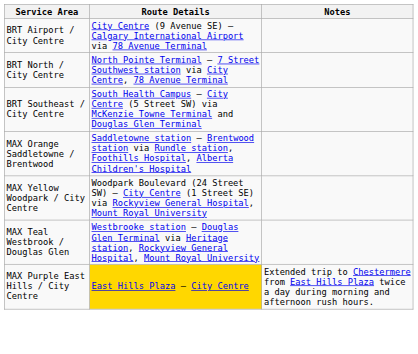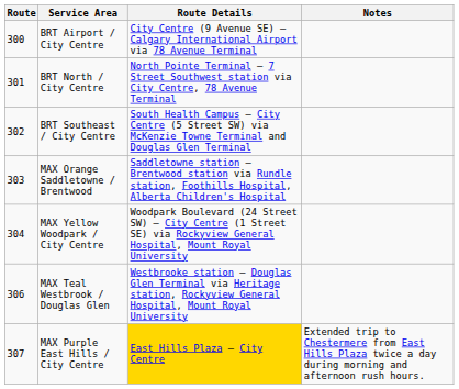 <table class="wikitable">
 <tr>
+<th>Route</th>
 <th>Service Area</th>
 <th>Route Details</th>
 <th>Notes</th>
 </tr>
 <tr>
+<td>300</td>
 <td>BRT Airport / City Centre</td>
 <td><a href='#'>City Centre</a> (9 Avenue SE) — <a href='#'>Calgary International Airport</a> via <a href='#'>78 Avenue Terminal</a></td>
 <td></td>
 </tr>
 <tr>
+<td>301</td>
 <td>BRT North / City Centre</td>
 <td><a href='#'>North Pointe Terminal</a> — <a href='#'>7 Street Southwest station</a> via <a href='#'>City Centre</a>, <a href='#'>78 Avenue Terminal</a></td>
 <td><br></td>
 </tr>
 <tr>
+<td>302</td>
 <td>BRT Southeast / City Centre</td>
 <td><a href='#'>South Health Campus</a> — <a href='#'>City Centre</a> (5 Street SW) via <a href='#'>McKenzie Towne Terminal</a> and <a href='#'>Douglas Glen Terminal</a></td>
 <td></td>
 </tr>
 <tr>
+<td>303</td>
 <td>MAX Orange Saddletowne / Brentwood</td>
 <td><a href='#'>Saddletowne station</a> — <a href='#'>Brentwood station</a> via <a href='#'>Rundle station</a>, <a href='#'>Foothills Hospital</a>, <a href='#'>Alberta Children's Hospital</a></td>
 <td></td>
 </tr>
 <tr>
+<td>304</td>
 <td>MAX Yellow Woodpark / City Centre</td>
 <td>Woodpark Boulevard (24 Street SW) — <a href='#'>City Centre</a> (1 Street SE) via <a href='#'>Rockyview General Hospital</a>, <a href='#'>Mount Royal University</a></td>
 <td></td>
 </tr>
 <tr>
+<td>306</td>
 <td>MAX Teal Westbrook / Douglas Glen</td>
 <td><a href='#'>Westbrooke station</a> — <a href='#'>Douglas Glen Terminal</a> via <a href='#'>Heritage station</a>, <a href='#'>Rockyview General Hospital</a>, <a href='#'>Mount Royal University</a></td>
 <td></td>
 </tr>
 <tr>
+<td>307</td>
 <td>MAX Purple East Hills / City Centre</td>
 <td style="background: gold;"><a href='#'>East Hills Plaza</a> — <a href='#'>City Centre</a></td>
 <td>Extended trip to <a href='#'>Chestermere</a> from <a href='#'>East Hills Plaza</a> twice a day during morning and afternoon rush hours.</td>
 </tr>
 </table>
